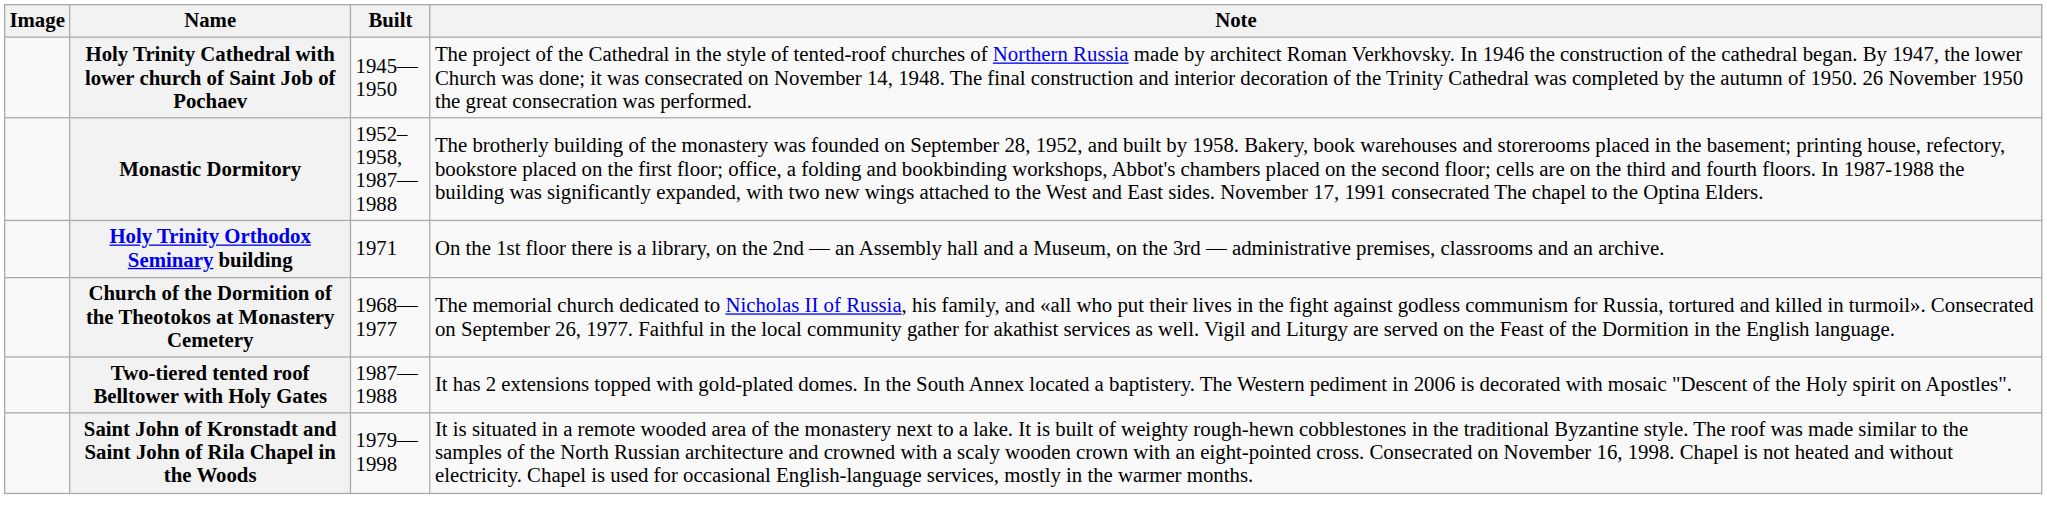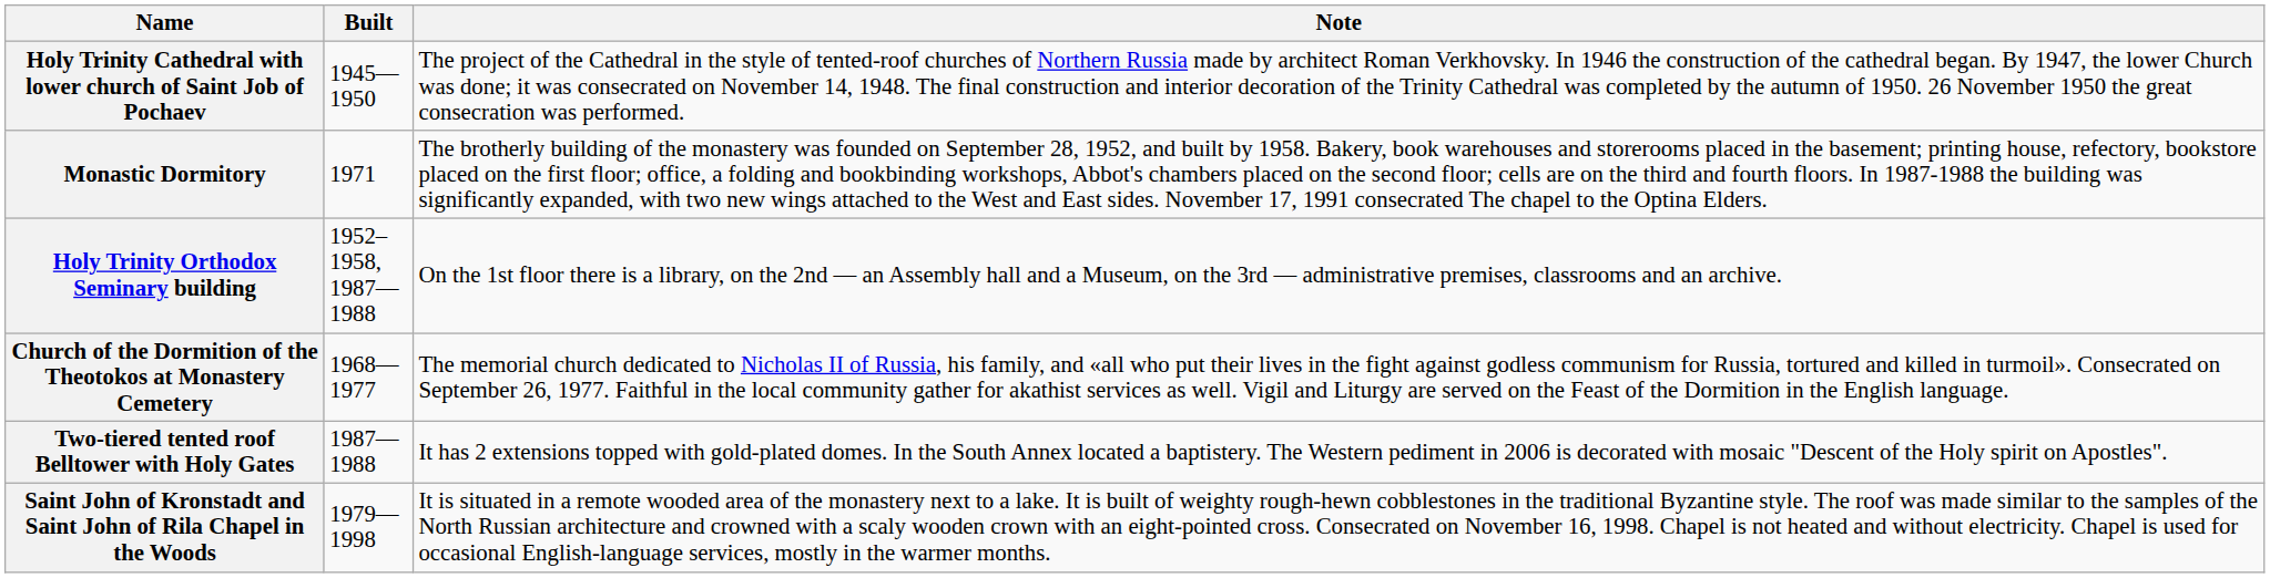 <table class="wikitable">
 <tr>
-<th>Image</th>
 <th>Name</th>
 <th>Built</th>
 <th>Note</th>
 </tr>
 <tr>
-<td></td>
 <th>Holy Trinity Cathedral with lower church of Saint Job of Pochaev</th>
 <td>1945—1950</td>
 <td>The project of the Cathedral in the style of tented-roof churches of <a href='#'>Northern Russia</a> made by architect Roman Verkhovsky. In 1946 the construction of the cathedral began. By 1947, the lower Church was done; it was consecrated on November 14, 1948. The final construction and interior decoration of the Trinity Cathedral was completed by the autumn of 1950. 26 November 1950 the great consecration was performed.</td>
 </tr>
 <tr>
-<td></td>
 <th>Monastic Dormitory</th>
-<td>1952–1958,<br> 1987—1988</td>
+<td>1971</td>
 <td>The brotherly building of the monastery was founded on September 28, 1952, and built by 1958. Bakery, book warehouses and storerooms placed in the basement; printing house, refectory, bookstore placed on the first floor; office, a folding and bookbinding workshops, Abbot's chambers placed on the second floor; cells are on the third and fourth floors. In 1987-1988 the building was significantly expanded, with two new wings attached to the West and East sides. November 17, 1991 consecrated The chapel to the Optina Elders.</td>
 </tr>
 <tr>
-<td></td>
 <th><a href='#'>Holy Trinity Orthodox Seminary</a> building</th>
-<td>1971</td>
+<td>1952–1958,<br> 1987—1988</td>
 <td>On the 1st floor there is a library, on the 2nd — an Assembly hall and a Museum, on the 3rd — administrative premises, classrooms and an archive.</td>
 </tr>
 <tr>
-<td></td>
 <th>Church of the Dormition of the Theotokos at Monastery Cemetery</th>
 <td>1968—1977</td>
 <td>The memorial church dedicated to <a href='#'>Nicholas II of Russia</a>, his family, and «all who put their lives in the fight against godless communism for Russia, tortured and killed in turmoil». Consecrated on September 26, 1977. Faithful in the local community gather for akathist services as well. Vigil and Liturgy are served on the Feast of the Dormition in the English language.</td>
 </tr>
 <tr>
-<td></td>
 <th>Two-tiered tented roof Belltower with Holy Gates</th>
 <td>1987—1988</td>
 <td>It has 2 extensions topped with gold-plated domes. In the South Annex located a baptistery. The Western pediment in 2006 is decorated with mosaic "Descent of the Holy spirit on Apostles".</td>
 </tr>
 <tr>
-<td></td>
 <th>Saint John of Kronstadt and Saint John of Rila Chapel in the Woods</th>
 <td>1979—1998</td>
 <td>It is situated in a remote wooded area of the monastery next to a lake. It is built of weighty rough-hewn cobblestones in the traditional Byzantine style. The roof was made similar to the samples of the North Russian architecture and crowned with a scaly wooden crown with an eight-pointed cross. Consecrated on November 16, 1998. Chapel is not heated and without electricity. Chapel is used for occasional English-language services, mostly in the warmer months.</td>
 </tr>
 </table>
